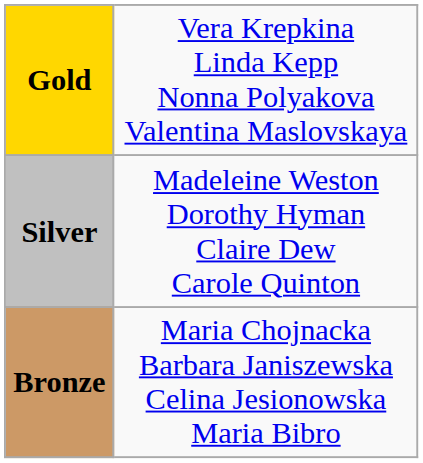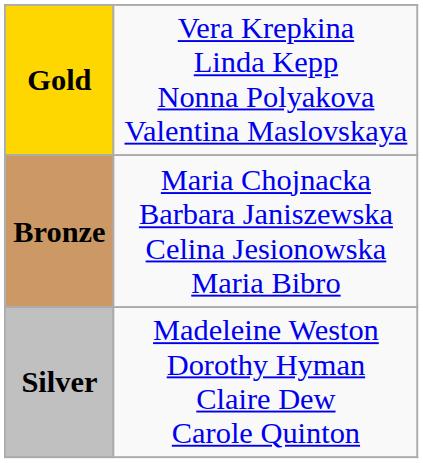 <table class="wikitable" style="text-align:center; " width="35%">
 <tr>
 <td bgcolor="gold"><strong>Gold</strong></td>
 <td><a href='#'>Vera Krepkina</a><br><a href='#'>Linda Kepp</a><br><a href='#'>Nonna Polyakova</a><br><a href='#'>Valentina Maslovskaya</a><br><small><em></em></small></td>
 </tr>
 <tr>
+<td bgcolor="CC9966"><strong>Bronze</strong></td>
+<td><a href='#'>Maria Chojnacka</a><br><a href='#'>Barbara Janiszewska</a><br><a href='#'>Celina Jesionowska</a><br><a href='#'>Maria Bibro</a><br><small><em></em></small></td>
+</tr>
+<tr>
 <td bgcolor="silver"><strong>Silver</strong></td>
 <td><a href='#'>Madeleine Weston</a><br><a href='#'>Dorothy Hyman</a><br><a href='#'>Claire Dew</a><br><a href='#'>Carole Quinton</a><br><small><em></em></small></td>
 </tr>
-<tr>
-<td bgcolor="CC9966"><strong>Bronze</strong></td>
-<td><a href='#'>Maria Chojnacka</a><br><a href='#'>Barbara Janiszewska</a><br><a href='#'>Celina Jesionowska</a><br><a href='#'>Maria Bibro</a><br><small><em></em></small></td>
-</tr>
 </table>
